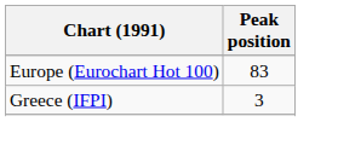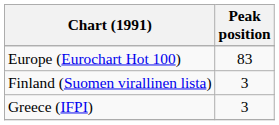 <table class="wikitable sortable">
 <tr>
 <th>Chart (1991)</th>
 <th>Peak<br>position</th>
 </tr>
 <tr>
 </tr>
 <tr>
 <td>Europe (<a href='#'>Eurochart Hot 100</a>)</td>
 <td align="center">83</td>
 </tr>
 <tr>
+<td>Finland (<a href='#'>Suomen virallinen lista</a>)</td>
+<td align="center">3</td>
+</tr>
+<tr>
 <td>Greece (<a href='#'>IFPI</a>)</td>
 <td align="center">3</td>
 </tr>
 <tr>
 </tr>
 <tr>
 </tr>
 <tr>
 </tr>
 </table>
